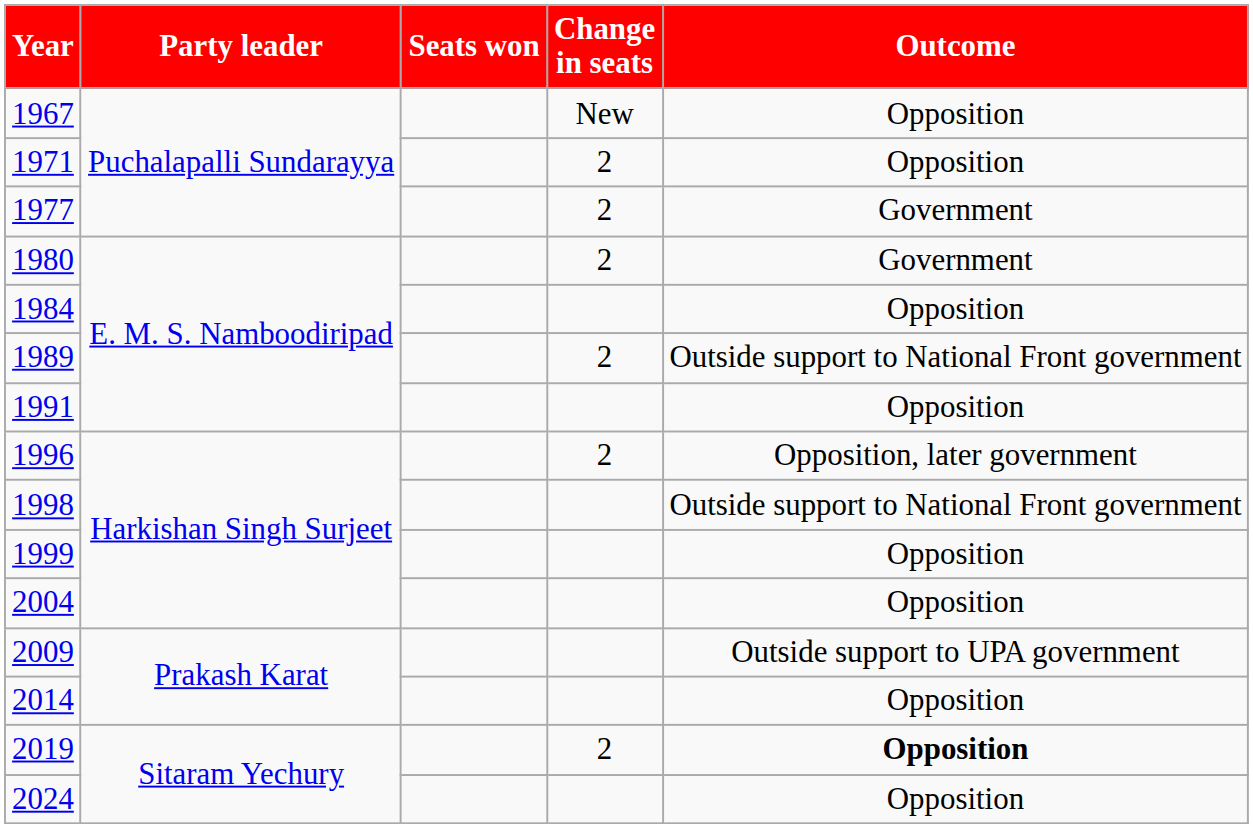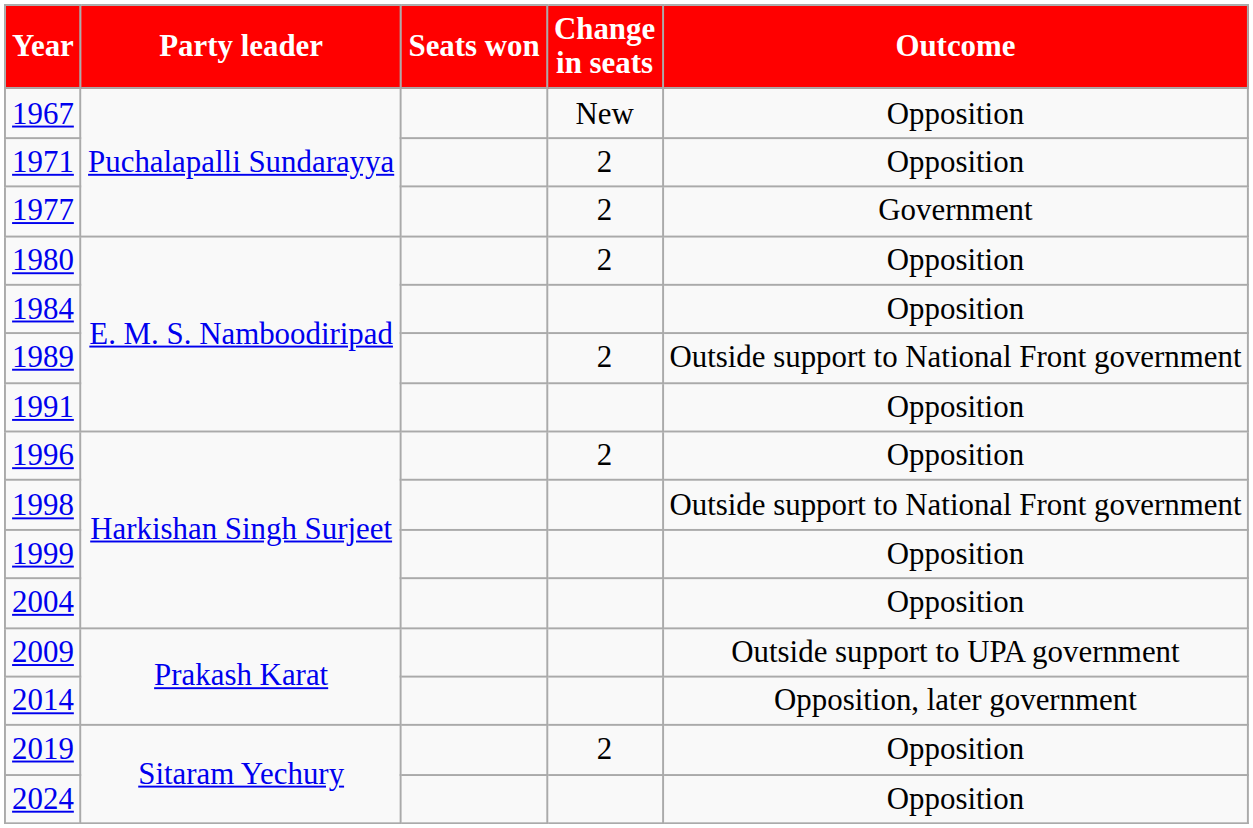 <table class="wikitable sortable" style="text-align:center;">
 <tr>
 <th Style="background-color:#FF0000; color:white">Year</th>
 <th Style="background-color:#FF0000; color:white">Party leader</th>
 <th Style="background-color:#FF0000; color:white">Seats won</th>
 <th Style="background-color:#FF0000; color:white">Change<br>in seats</th>
 <th Style="background-color:#FF0000; color:white">Outcome</th>
 </tr>
 <tr>
 <td><a href='#'>1967</a></td>
 <td rowspan="3"><a href='#'>Puchalapalli Sundarayya</a></td>
 <td></td>
 <td>New</td>
 <td>Opposition</td>
 </tr>
 <tr>
 <td><a href='#'>1971</a></td>
 <td></td>
 <td>2</td>
 <td>Opposition</td>
 </tr>
 <tr>
 <td><a href='#'>1977</a></td>
 <td></td>
 <td>2</td>
 <td>Government</td>
 </tr>
 <tr>
 <td><a href='#'>1980</a></td>
 <td rowspan="4"><a href='#'>E. M. S. Namboodiripad</a></td>
 <td></td>
 <td>2</td>
-<td>Government</td>
+<td>Opposition</td>
 </tr>
 <tr>
 <td><a href='#'>1984</a></td>
 <td></td>
 <td></td>
 <td>Opposition</td>
 </tr>
 <tr>
 <td><a href='#'>1989</a></td>
 <td></td>
 <td>2</td>
 <td>Outside support to National Front government</td>
 </tr>
 <tr>
 <td><a href='#'>1991</a></td>
 <td></td>
 <td></td>
 <td>Opposition</td>
 </tr>
 <tr>
 <td><a href='#'>1996</a></td>
 <td rowspan="4"><a href='#'>Harkishan Singh Surjeet</a></td>
 <td></td>
 <td>2</td>
-<td>Opposition, later government</td>
+<td>Opposition</td>
 </tr>
 <tr>
 <td><a href='#'>1998</a></td>
 <td></td>
 <td></td>
 <td>Outside support to National Front government</td>
 </tr>
 <tr>
 <td><a href='#'>1999</a></td>
 <td></td>
 <td></td>
 <td>Opposition</td>
 </tr>
 <tr>
 <td><a href='#'>2004</a></td>
 <td></td>
 <td></td>
 <td>Opposition</td>
 </tr>
 <tr>
 <td><a href='#'>2009</a></td>
 <td rowspan="2"><a href='#'>Prakash Karat</a></td>
 <td></td>
 <td></td>
 <td>Outside support to UPA government</td>
 </tr>
 <tr>
 <td><a href='#'>2014</a></td>
 <td></td>
 <td></td>
-<td>Opposition</td>
+<td>Opposition, later government</td>
 </tr>
 <tr>
 <td><a href='#'>2019</a></td>
 <td rowspan="2"><a href='#'>Sitaram Yechury</a></td>
 <td></td>
 <td>2</td>
-<td><strong>Opposition</strong></td>
+<td>Opposition</td>
 </tr>
 <tr>
 <td><a href='#'>2024</a></td>
 <td></td>
 <td></td>
 <td>Opposition</td>
 </tr>
 </table>
